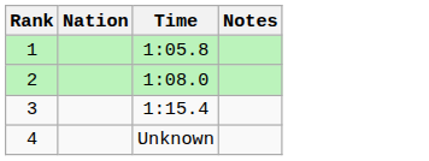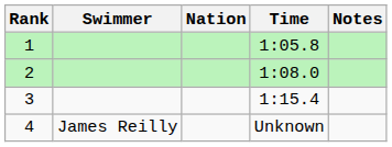 <table class="wikitable sortable" style="text-align:center">
 <tr>
 <th>Rank</th>
+<th>Swimmer</th>
 <th>Nation</th>
 <th>Time</th>
 <th>Notes</th>
 </tr>
 <tr bgcolor=bbf3bb>
 <td>1</td>
 <td align=left></td>
+<td align=left></td>
 <td>1:05.8</td>
 <td></td>
 </tr>
 <tr bgcolor=bbf3bb>
 <td>2</td>
+<td align=left></td>
 <td align=left></td>
 <td>1:08.0</td>
 <td></td>
 </tr>
 <tr>
 <td>3</td>
 <td align=left></td>
+<td align=left></td>
 <td>1:15.4</td>
 <td></td>
 </tr>
 <tr>
 <td>4</td>
+<td align=left>James Reilly</td>
 <td align=left></td>
 <td>Unknown</td>
 <td></td>
 </tr>
 </table>
